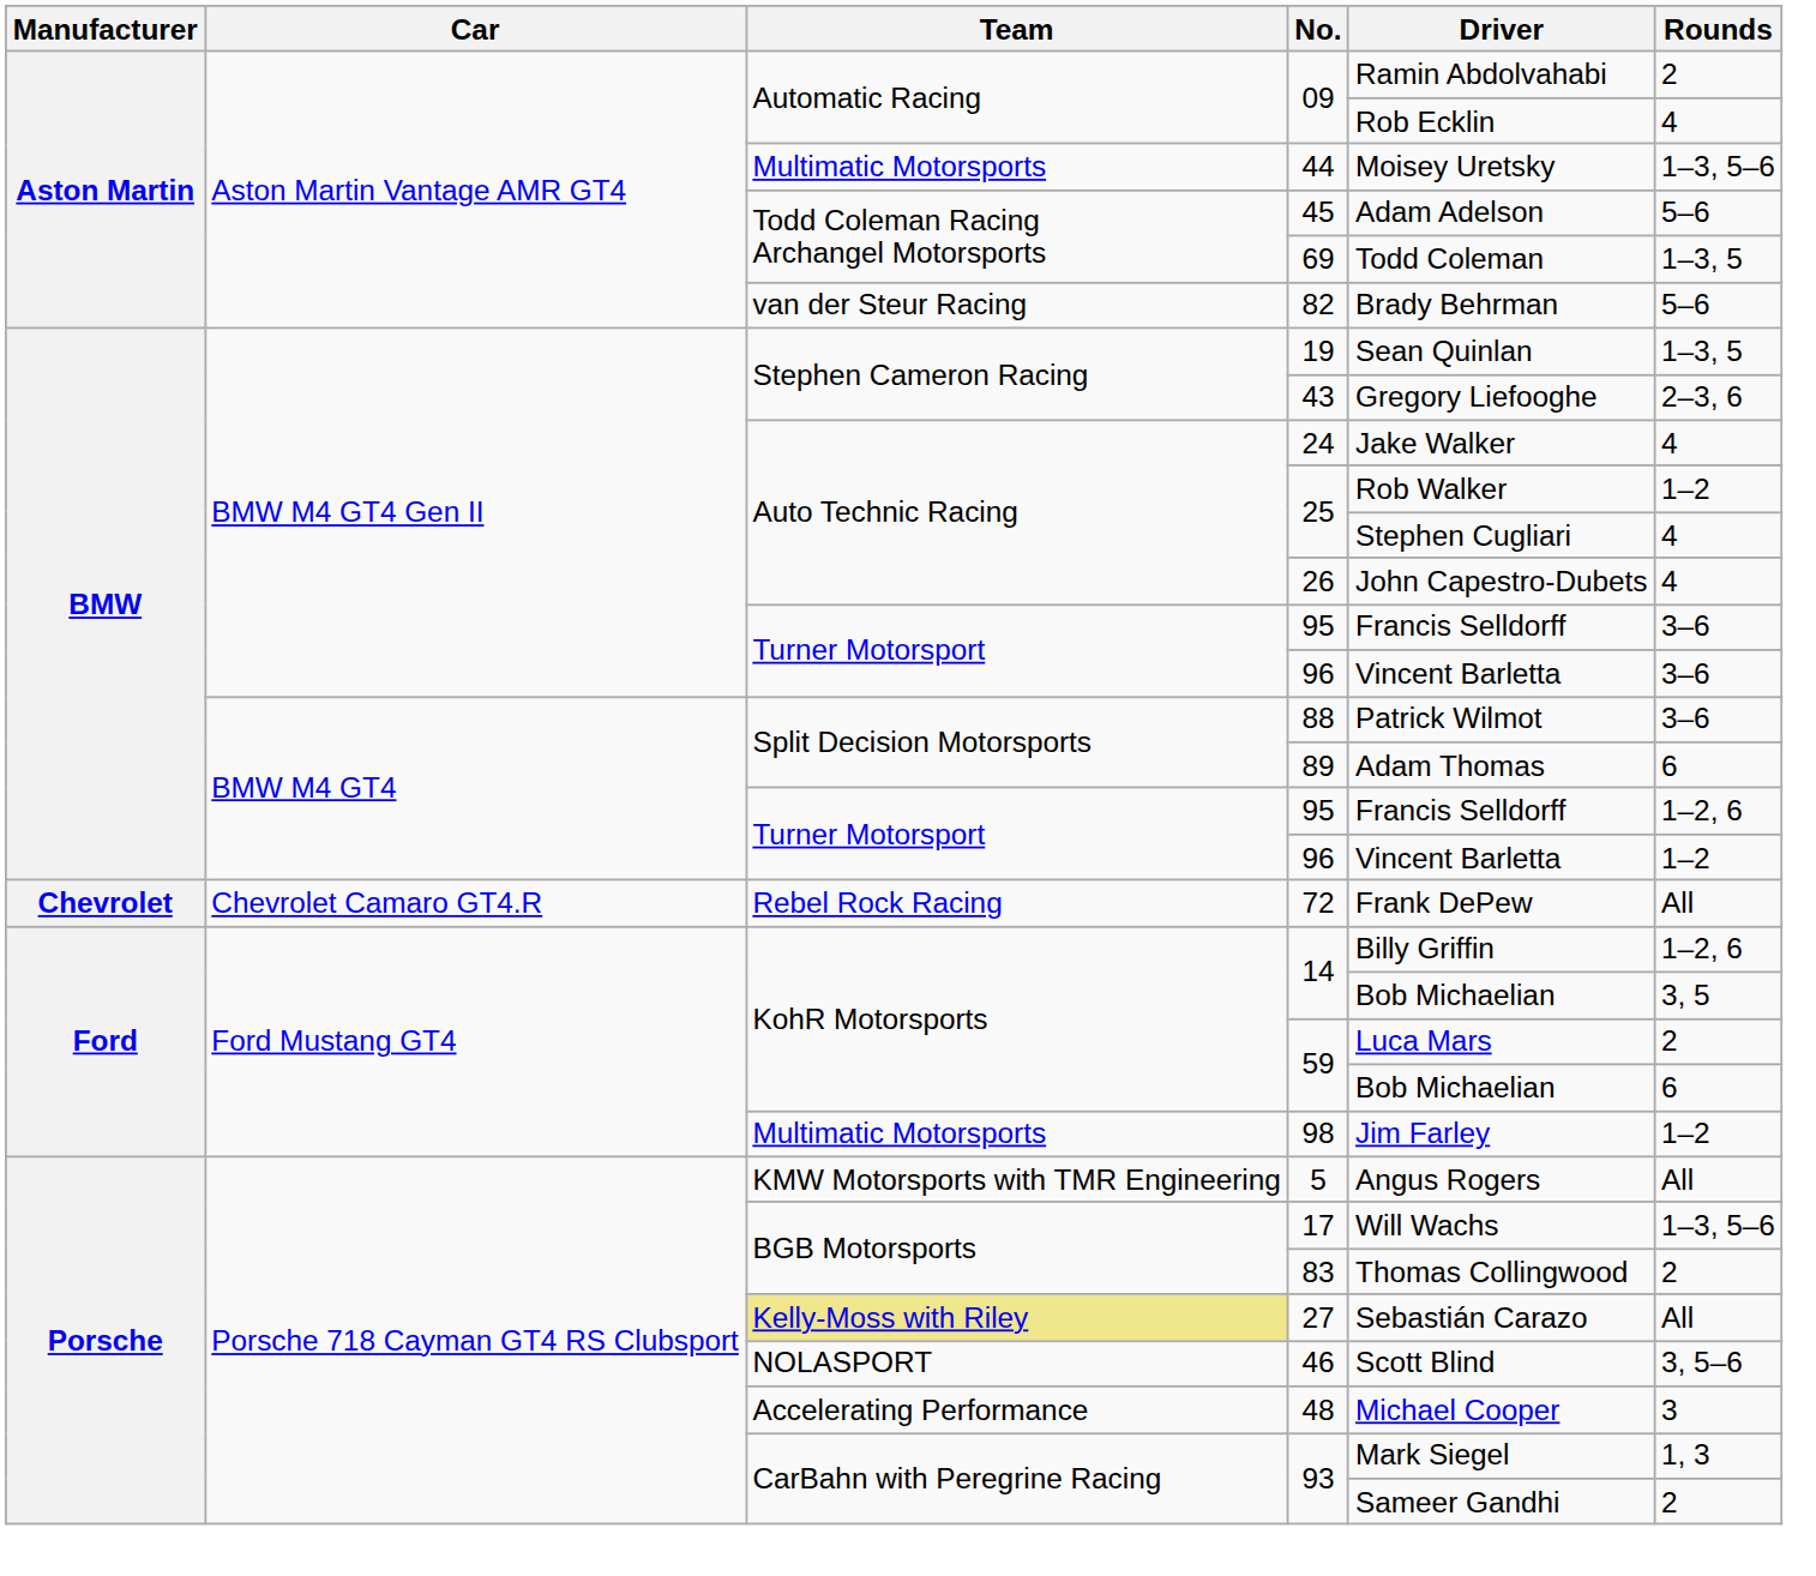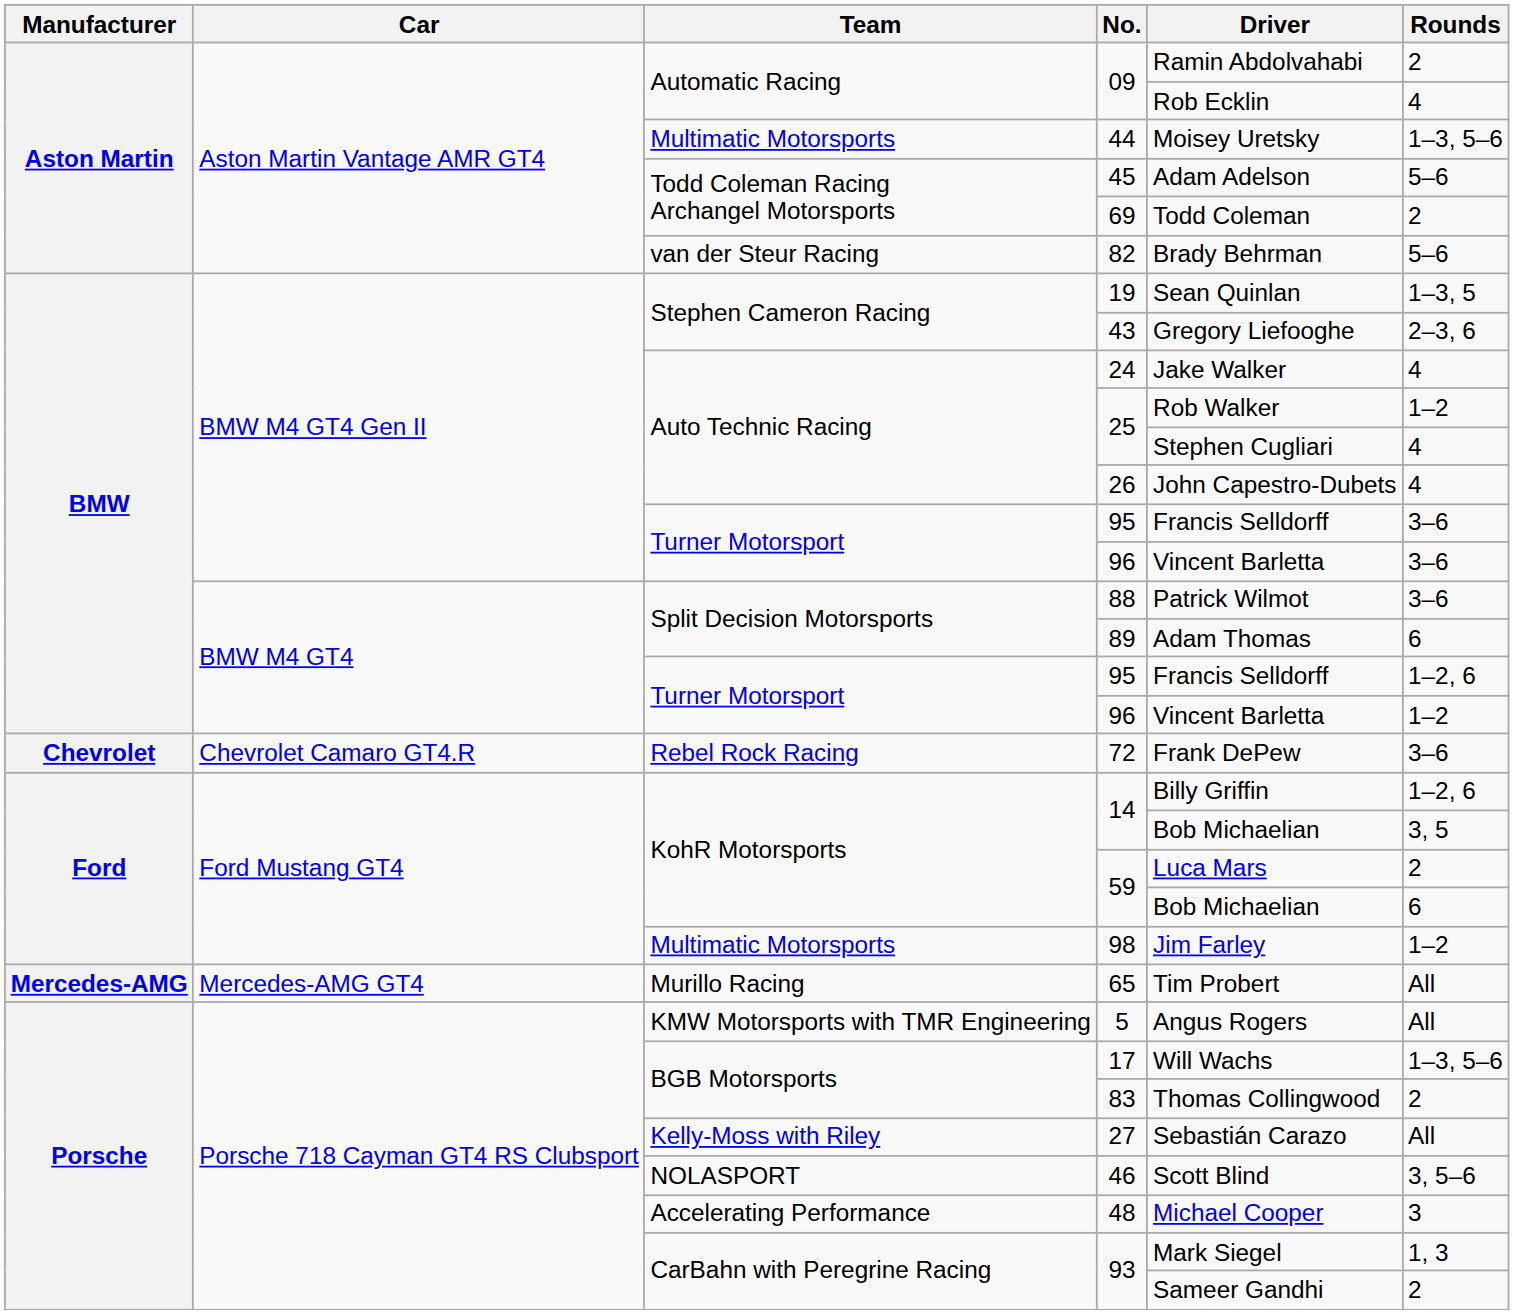 <table class="wikitable" style="font-size:85%">
 <tr>
 <th>Manufacturer</th>
 <th>Car</th>
 <th>Team</th>
 <th>No.</th>
 <th>Driver</th>
 <th>Rounds</th>
 </tr>
 <tr>
 <th rowspan="6"><a href='#'>Aston Martin</a></th>
 <td rowspan="6"><a href='#'>Aston Martin Vantage AMR GT4</a></td>
 <td rowspan=2> Automatic Racing</td>
 <td rowspan=2 align="center">09</td>
 <td> Ramin Abdolvahabi</td>
 <td>2</td>
 </tr>
 <tr>
 <td> Rob Ecklin</td>
 <td>4</td>
 </tr>
 <tr>
 <td> <a href='#'>Multimatic Motorsports</a></td>
 <td align="center">44</td>
 <td>Moisey Uretsky</td>
 <td>1–3, 5–6</td>
 </tr>
 <tr>
 <td rowspan="2"> Todd Coleman Racing <br> Archangel Motorsports </td>
 <td align="center">45</td>
 <td> Adam Adelson</td>
 <td>5–6</td>
 </tr>
 <tr>
 <td align="center">69</td>
 <td> Todd Coleman</td>
-<td>1–3, 5</td>
+<td>2</td>
 </tr>
 <tr>
 <td rowspan="1"> van der Steur Racing</td>
 <td align="center">82</td>
 <td> Brady Behrman</td>
 <td>5–6</td>
 </tr>
 <tr>
 <th rowspan="12"><a href='#'>BMW</a></th>
 <td rowspan="8"><a href='#'>BMW M4 GT4 Gen II</a></td>
 <td rowspan="2"> Stephen Cameron Racing</td>
 <td align="center">19</td>
 <td> Sean Quinlan</td>
 <td>1–3, 5</td>
 </tr>
 <tr>
 <td align="center">43</td>
 <td> Gregory Liefooghe</td>
 <td>2–3, 6</td>
 </tr>
 <tr>
 <td rowspan=4> Auto Technic Racing</td>
 <td align="center">24</td>
 <td> Jake Walker</td>
 <td>4</td>
 </tr>
 <tr>
 <td rowspan=2 align="center">25</td>
 <td> Rob Walker</td>
 <td>1–2</td>
 </tr>
 <tr>
 <td> Stephen Cugliari</td>
 <td>4</td>
 </tr>
 <tr>
 <td align="center">26</td>
 <td> John Capestro-Dubets</td>
 <td>4</td>
 </tr>
 <tr>
 <td rowspan="2"> <a href='#'>Turner Motorsport</a></td>
 <td align="center">95</td>
 <td> Francis Selldorff</td>
 <td>3–6</td>
 </tr>
 <tr>
 <td align="center">96</td>
 <td> Vincent Barletta</td>
 <td>3–6</td>
 </tr>
 <tr>
 <td rowspan="4"><a href='#'>BMW M4 GT4</a></td>
 <td rowspan="2"> Split Decision Motorsports</td>
 <td align="center">88</td>
 <td> Patrick Wilmot</td>
 <td>3–6</td>
 </tr>
 <tr>
 <td align="center">89</td>
 <td> Adam Thomas</td>
 <td>6</td>
 </tr>
 <tr>
 <td rowspan="2"> <a href='#'>Turner Motorsport</a></td>
 <td align="center">95</td>
 <td> Francis Selldorff</td>
 <td>1–2, 6</td>
 </tr>
 <tr>
 <td align="center">96</td>
 <td> Vincent Barletta</td>
 <td>1–2</td>
 </tr>
 <tr>
 <th><a href='#'>Chevrolet</a></th>
 <td><a href='#'>Chevrolet Camaro GT4.R</a></td>
 <td> <a href='#'>Rebel Rock Racing</a></td>
 <td align="center">72</td>
 <td> Frank DePew</td>
-<td>All</td>
+<td>3–6</td>
 </tr>
 <tr>
 <th rowspan="5"><a href='#'>Ford</a></th>
 <td rowspan="5"><a href='#'>Ford Mustang GT4</a></td>
 <td rowspan="4"> KohR Motorsports</td>
 <td rowspan="2" align="center">14</td>
 <td> Billy Griffin</td>
 <td>1–2, 6</td>
 </tr>
 <tr>
 <td> Bob Michaelian</td>
 <td>3, 5</td>
 </tr>
 <tr>
 <td rowspan="2" align="center">59</td>
 <td> <a href='#'>Luca Mars</a></td>
 <td>2</td>
 </tr>
 <tr>
 <td> Bob Michaelian</td>
 <td>6</td>
 </tr>
 <tr>
 <td> <a href='#'>Multimatic Motorsports</a></td>
 <td align="center">98</td>
 <td> <a href='#'>Jim Farley</a></td>
 <td>1–2</td>
 </tr>
 <tr>
+<th><a href='#'>Mercedes-AMG</a></th>
+<td><a href='#'>Mercedes-AMG GT4</a></td>
+<td> Murillo Racing</td>
+<td align="center">65</td>
+<td> Tim Probert</td>
+<td>All</td>
+</tr>
+<tr>
 <th rowspan="8"><a href='#'>Porsche</a></th>
 <td rowspan="8"><a href='#'>Porsche 718 Cayman GT4 RS Clubsport</a></td>
 <td> KMW Motorsports with TMR Engineering</td>
 <td align="center">5</td>
 <td> Angus Rogers</td>
 <td>All</td>
 </tr>
 <tr>
 <td rowspan="2"> BGB Motorsports</td>
 <td align="center">17</td>
 <td> Will Wachs</td>
 <td>1–3, 5–6</td>
 </tr>
 <tr>
 <td align="center">83</td>
 <td> Thomas Collingwood</td>
 <td>2</td>
 </tr>
 <tr>
-<td style="background: khaki;"> <a href='#'>Kelly-Moss with Riley</a></td>
+<td> <a href='#'>Kelly-Moss with Riley</a></td>
 <td align="center">27</td>
 <td> Sebastián Carazo</td>
 <td>All</td>
 </tr>
 <tr>
 <td> NOLASPORT</td>
 <td align="center">46</td>
 <td> Scott Blind</td>
 <td>3, 5–6</td>
 </tr>
 <tr>
 <td> Accelerating Performance</td>
 <td align="center">48</td>
 <td> <a href='#'>Michael Cooper</a></td>
 <td>3</td>
 </tr>
 <tr>
 <td rowspan=2> CarBahn with Peregrine Racing</td>
 <td rowspan=2 align="center">93</td>
 <td> Mark Siegel</td>
 <td>1, 3</td>
 </tr>
 <tr>
 <td> Sameer Gandhi</td>
 <td>2</td>
 </tr>
 </table>
